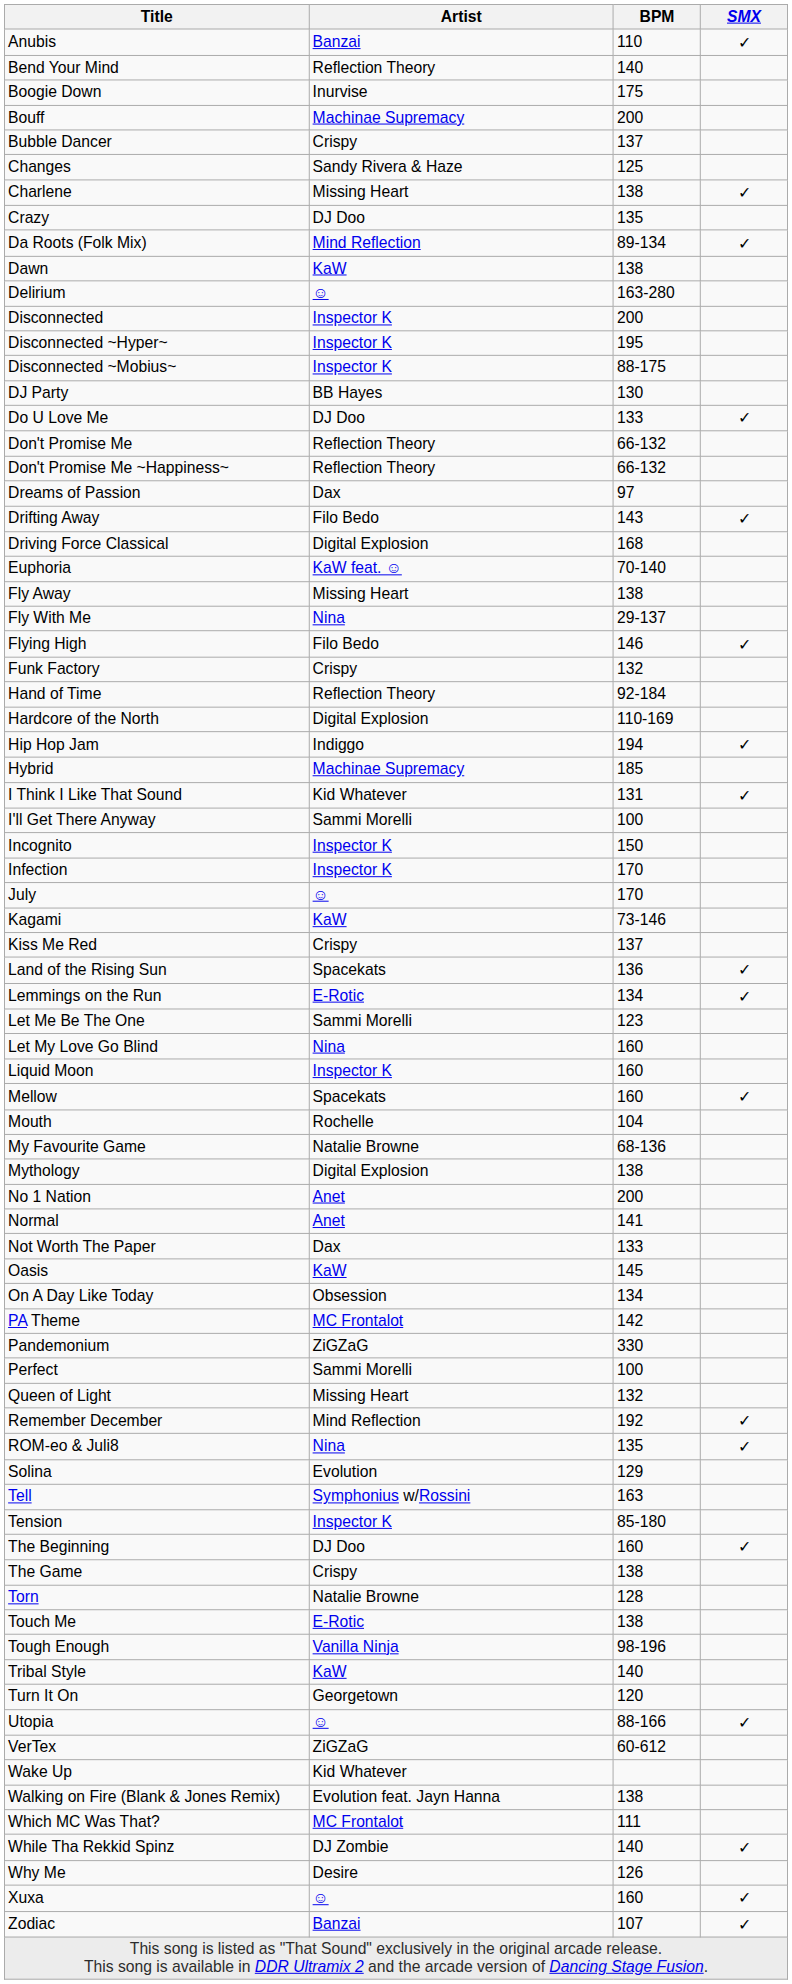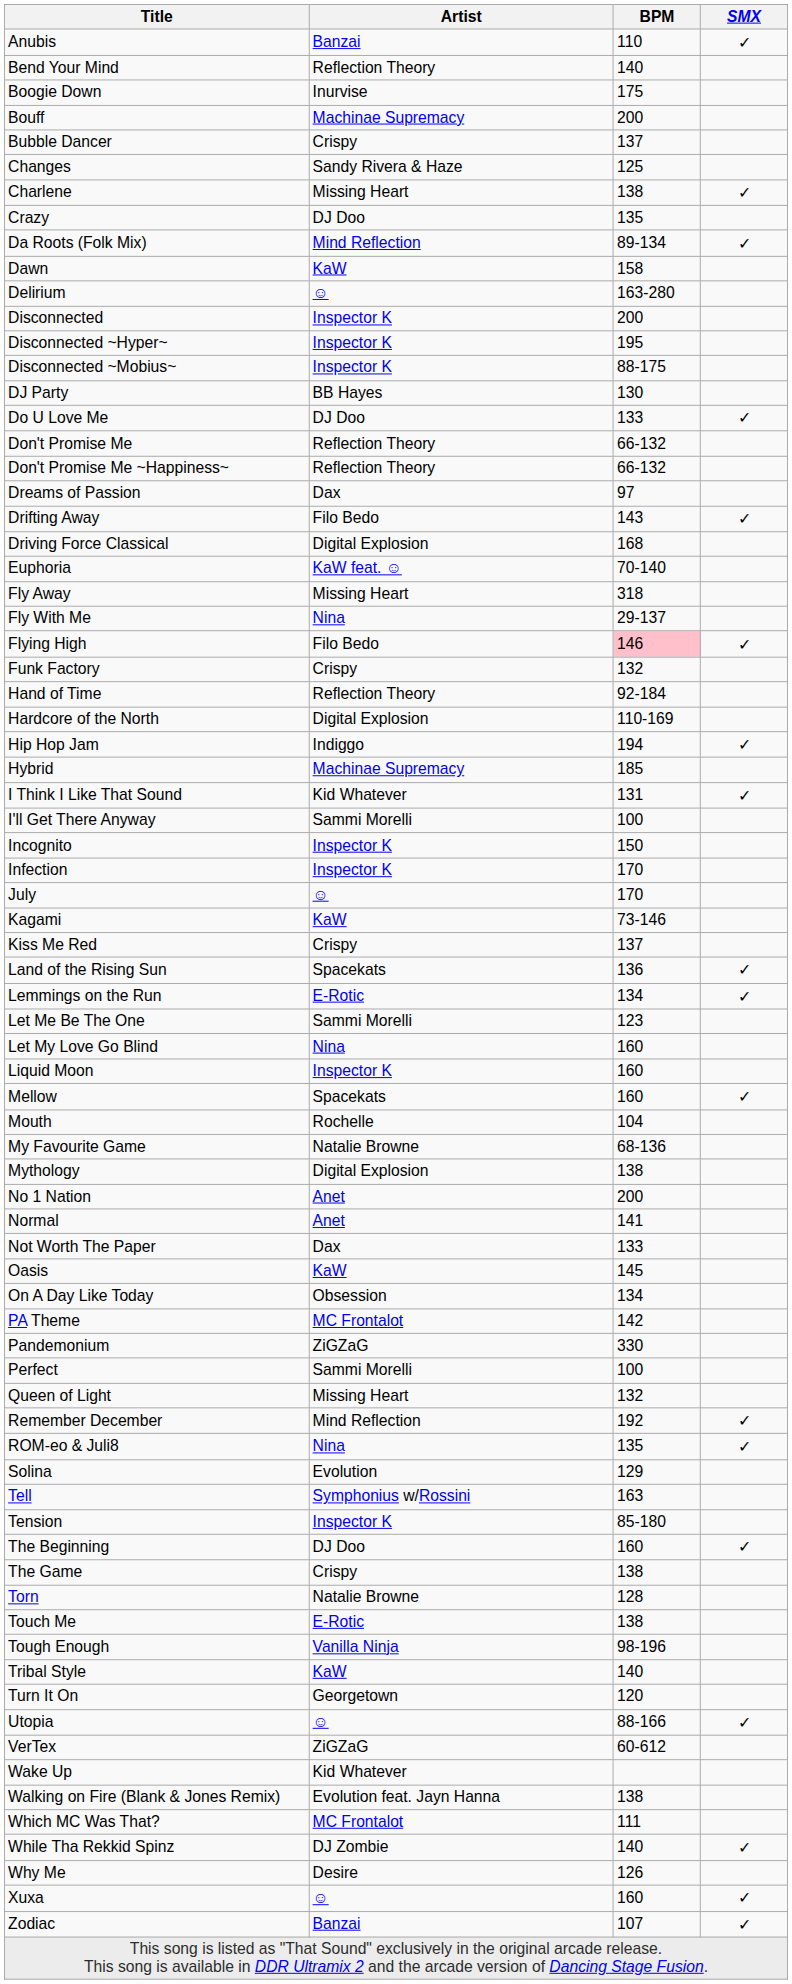 <table class="wikitable" style="max-width: 800px;">
 <tr>
 <th width="35%">Title</th>
 <th width="35%">Artist</th>
 <th width="10%">BPM</th>
 <th width="10%"><em><a href='#'>SMX</a></em></th>
 </tr>
 <tr>
 <td>Anubis</td>
 <td><a href='#'>Banzai</a></td>
 <td>110</td>
 <td style="text-align: center;">✓</td>
 </tr>
 <tr>
 <td>Bend Your Mind</td>
 <td>Reflection Theory</td>
 <td>140</td>
 <td></td>
 </tr>
 <tr>
 <td>Boogie Down</td>
 <td>Inurvise</td>
 <td>175</td>
 <td></td>
 </tr>
 <tr>
 <td>Bouff</td>
 <td><a href='#'>Machinae Supremacy</a></td>
 <td>200</td>
 <td></td>
 </tr>
 <tr>
 <td>Bubble Dancer</td>
 <td>Crispy</td>
 <td>137</td>
 <td></td>
 </tr>
 <tr ->
 <td>Changes</td>
 <td>Sandy Rivera & Haze</td>
 <td>125</td>
 <td></td>
 </tr>
 <tr>
 <td>Charlene</td>
 <td>Missing Heart</td>
 <td>138</td>
 <td style="text-align: center;">✓</td>
 </tr>
 <tr ->
 <td>Crazy</td>
 <td>DJ Doo</td>
 <td>135</td>
 <td></td>
 </tr>
 <tr>
 <td>Da Roots (Folk Mix)</td>
 <td><a href='#'>Mind Reflection</a></td>
 <td>89-134</td>
 <td style="text-align: center;">✓</td>
 </tr>
 <tr ->
 <td>Dawn</td>
 <td><a href='#'>KaW</a></td>
-<td>138</td>
+<td>158</td>
 <td></td>
 </tr>
 <tr>
 <td>Delirium</td>
 <td><a href='#'>☺</a></td>
 <td>163-280</td>
 <td></td>
 </tr>
 <tr --->
 <td>Disconnected</td>
 <td><a href='#'>Inspector K</a></td>
 <td>200</td>
 <td></td>
 </tr>
 <tr>
 <td>Disconnected ~Hyper~</td>
 <td><a href='#'>Inspector K</a></td>
 <td>195</td>
 <td><br></td>
 </tr>
 <tr>
 <td>Disconnected ~Mobius~</td>
 <td><a href='#'>Inspector K</a></td>
 <td>88-175</td>
 <td><br></td>
 </tr>
 <tr>
 <td>DJ Party</td>
 <td>BB Hayes</td>
 <td>130</td>
 <td></td>
 </tr>
 <tr ->
 <td>Do U Love Me</td>
 <td>DJ Doo</td>
 <td>133</td>
 <td style="text-align: center;">✓</td>
 </tr>
 <tr>
 <td>Don't Promise Me</td>
 <td>Reflection Theory</td>
 <td>66-132</td>
 <td></td>
 </tr>
 <tr>
 <td>Don't Promise Me ~Happiness~</td>
 <td>Reflection Theory</td>
 <td>66-132</td>
 <td></td>
 </tr>
 <tr>
 <td>Dreams of Passion</td>
 <td>Dax</td>
 <td>97</td>
 <td></td>
 </tr>
 <tr ->
 <td>Drifting Away</td>
 <td>Filo Bedo</td>
 <td>143</td>
 <td style="text-align: center;">✓</td>
 </tr>
 <tr>
 <td>Driving Force Classical</td>
 <td>Digital Explosion</td>
 <td>168</td>
 <td></td>
 </tr>
 <tr ->
 <td>Euphoria</td>
 <td><a href='#'>KaW feat. ☺</a></td>
 <td>70-140</td>
 <td></td>
 </tr>
 <tr>
 <td>Fly Away</td>
 <td>Missing Heart</td>
-<td>138</td>
+<td>318</td>
 <td></td>
 </tr>
 <tr --->
 <td>Fly With Me</td>
 <td><a href='#'>Nina</a></td>
 <td>29-137</td>
 <td></td>
 </tr>
 <tr>
 <td>Flying High</td>
 <td>Filo Bedo</td>
-<td>146</td>
+<td style="background: pink;">146</td>
 <td style="text-align: center;">✓</td>
 </tr>
 <tr>
 <td>Funk Factory</td>
 <td>Crispy</td>
 <td>132</td>
 <td></td>
 </tr>
 <tr>
 <td>Hand of Time</td>
 <td>Reflection Theory</td>
 <td>92-184</td>
 <td></td>
 </tr>
 <tr --->
 <td>Hardcore of the North</td>
 <td>Digital Explosion</td>
 <td>110-169</td>
 <td></td>
 </tr>
 <tr>
 <td>Hip Hop Jam</td>
 <td>Indiggo</td>
 <td>194</td>
 <td style="text-align: center;">✓</td>
 </tr>
 <tr --->
 <td>Hybrid</td>
 <td><a href='#'>Machinae Supremacy</a></td>
 <td>185</td>
 <td></td>
 </tr>
 <tr>
 <td>I Think I Like That Sound </td>
 <td>Kid Whatever</td>
 <td>131</td>
 <td style="text-align: center;">✓</td>
 </tr>
 <tr --->
 <td>I'll Get There Anyway</td>
 <td>Sammi Morelli</td>
 <td>100</td>
 <td></td>
 </tr>
 <tr>
 <td>Incognito</td>
 <td><a href='#'>Inspector K</a></td>
 <td>150</td>
 <td></td>
 </tr>
 <tr>
 <td>Infection</td>
 <td><a href='#'>Inspector K</a></td>
 <td>170</td>
 <td></td>
 </tr>
 <tr>
 <td>July</td>
 <td><a href='#'>☺</a></td>
 <td>170</td>
 <td></td>
 </tr>
 <tr --->
 <td>Kagami</td>
 <td><a href='#'>KaW</a></td>
 <td>73-146</td>
 <td></td>
 </tr>
 <tr>
 <td>Kiss Me Red</td>
 <td>Crispy</td>
 <td>137</td>
 <td></td>
 </tr>
 <tr --->
 <td>Land of the Rising Sun</td>
 <td>Spacekats</td>
 <td>136</td>
 <td style="text-align: center;">✓</td>
 </tr>
 <tr>
 <td>Lemmings on the Run</td>
 <td><a href='#'>E-Rotic</a></td>
 <td>134</td>
 <td style="text-align: center;">✓</td>
 </tr>
 <tr --->
 <td>Let Me Be The One</td>
 <td>Sammi Morelli</td>
 <td>123</td>
 <td></td>
 </tr>
 <tr>
 <td>Let My Love Go Blind</td>
 <td><a href='#'>Nina</a></td>
 <td>160</td>
 <td></td>
 </tr>
 <tr>
 <td>Liquid Moon</td>
 <td><a href='#'>Inspector K</a></td>
 <td>160</td>
 <td><br></td>
 </tr>
 <tr>
 <td>Mellow</td>
 <td>Spacekats</td>
 <td>160</td>
 <td style="text-align: center;">✓</td>
 </tr>
 <tr --->
 <td>Mouth</td>
 <td>Rochelle</td>
 <td>104</td>
 <td></td>
 </tr>
 <tr>
 <td>My Favourite Game</td>
 <td>Natalie Browne</td>
 <td>68-136</td>
 <td></td>
 </tr>
 <tr ->
 <td>Mythology</td>
 <td>Digital Explosion</td>
 <td>138</td>
 <td></td>
 </tr>
 <tr>
 <td>No 1 Nation</td>
 <td><a href='#'>Anet</a></td>
 <td>200</td>
 <td></td>
 </tr>
 <tr ->
 <td>Normal</td>
 <td><a href='#'>Anet</a></td>
 <td>141</td>
 <td></td>
 </tr>
 <tr>
 <td>Not Worth The Paper</td>
 <td>Dax</td>
 <td>133</td>
 <td></td>
 </tr>
 <tr ->
 <td>Oasis</td>
 <td><a href='#'>KaW</a></td>
 <td>145</td>
 <td></td>
 </tr>
 <tr>
 <td>On A Day Like Today</td>
 <td>Obsession</td>
 <td>134</td>
 <td></td>
 </tr>
 <tr ->
 <td><a href='#'>PA</a> Theme</td>
 <td><a href='#'>MC Frontalot</a></td>
 <td>142</td>
 <td></td>
 </tr>
 <tr>
 <td>Pandemonium</td>
 <td>ZiGZaG</td>
 <td>330</td>
 <td></td>
 </tr>
 <tr ->
 <td>Perfect</td>
 <td>Sammi Morelli</td>
 <td>100</td>
 <td></td>
 </tr>
 <tr>
 <td>Queen of Light</td>
 <td>Missing Heart</td>
 <td>132</td>
 <td></td>
 </tr>
 <tr ->
 <td>Remember December</td>
 <td>Mind Reflection</td>
 <td>192</td>
 <td style="text-align: center;">✓</td>
 </tr>
 <tr>
 <td>ROM-eo & Juli8</td>
 <td><a href='#'>Nina</a></td>
 <td>135</td>
 <td style="text-align: center;">✓</td>
 </tr>
 <tr ->
 <td>Solina</td>
 <td>Evolution</td>
 <td>129</td>
 <td></td>
 </tr>
 <tr>
 <td><a href='#'>Tell</a></td>
 <td><a href='#'>Symphonius</a> w/<a href='#'>Rossini</a></td>
 <td>163</td>
 <td></td>
 </tr>
 <tr --->
 <td>Tension</td>
 <td><a href='#'>Inspector K</a></td>
 <td>85-180</td>
 <td></td>
 </tr>
 <tr>
 <td>The Beginning</td>
 <td>DJ Doo</td>
 <td>160</td>
 <td style="text-align: center;">✓</td>
 </tr>
 <tr --->
 <td>The Game</td>
 <td>Crispy</td>
 <td>138</td>
 <td></td>
 </tr>
 <tr>
 <td><a href='#'>Torn</a></td>
 <td>Natalie Browne</td>
 <td>128</td>
 <td></td>
 </tr>
 <tr ->
 <td>Touch Me</td>
 <td><a href='#'>E-Rotic</a></td>
 <td>138</td>
 <td></td>
 </tr>
 <tr>
 <td>Tough Enough </td>
 <td><a href='#'>Vanilla Ninja</a></td>
 <td>98-196</td>
 <td></td>
 </tr>
 <tr>
 <td>Tribal Style</td>
 <td><a href='#'>KaW</a></td>
 <td>140</td>
 <td></td>
 </tr>
 <tr>
 <td>Turn It On</td>
 <td>Georgetown</td>
 <td>120</td>
 <td></td>
 </tr>
 <tr ->
 <td>Utopia</td>
 <td><a href='#'>☺</a></td>
 <td>88-166</td>
 <td style="text-align: center;">✓</td>
 </tr>
 <tr>
 <td>VerTex</td>
 <td>ZiGZaG</td>
 <td>60-612</td>
 <td></td>
 </tr>
 <tr>
 <td>Wake Up</td>
 <td>Kid Whatever</td>
 <td></td>
 <td></td>
 </tr>
 <tr>
 <td>Walking on Fire (Blank & Jones Remix)</td>
 <td>Evolution feat. Jayn Hanna</td>
 <td>138</td>
 <td></td>
 </tr>
 <tr>
 <td>Which MC Was That?</td>
 <td><a href='#'>MC Frontalot</a></td>
 <td>111</td>
 <td></td>
 </tr>
 <tr>
 <td>While Tha Rekkid Spinz</td>
 <td>DJ Zombie</td>
 <td>140</td>
 <td style="text-align: center;">✓</td>
 </tr>
 <tr>
 <td>Why Me</td>
 <td>Desire</td>
 <td>126</td>
 <td></td>
 </tr>
 <tr>
 <td>Xuxa</td>
 <td><a href='#'>☺</a></td>
 <td>160</td>
 <td style="text-align: center;">✓</td>
 </tr>
 <tr ->
 <td>Zodiac</td>
 <td><a href='#'>Banzai</a></td>
 <td>107</td>
 <td style="text-align: center;">✓</td>
 </tr>
 <tr>
 <td colspan="4" style="text-align: center; background: #ececec; color: #2C2C2C;"> This song is listed as "That Sound" exclusively in the original arcade release.<br> This song is available in <em><a href='#'>DDR Ultramix 2</a></em> and the arcade version of <em><a href='#'>Dancing Stage Fusion</a></em>.</td>
 </tr>
 </table>
